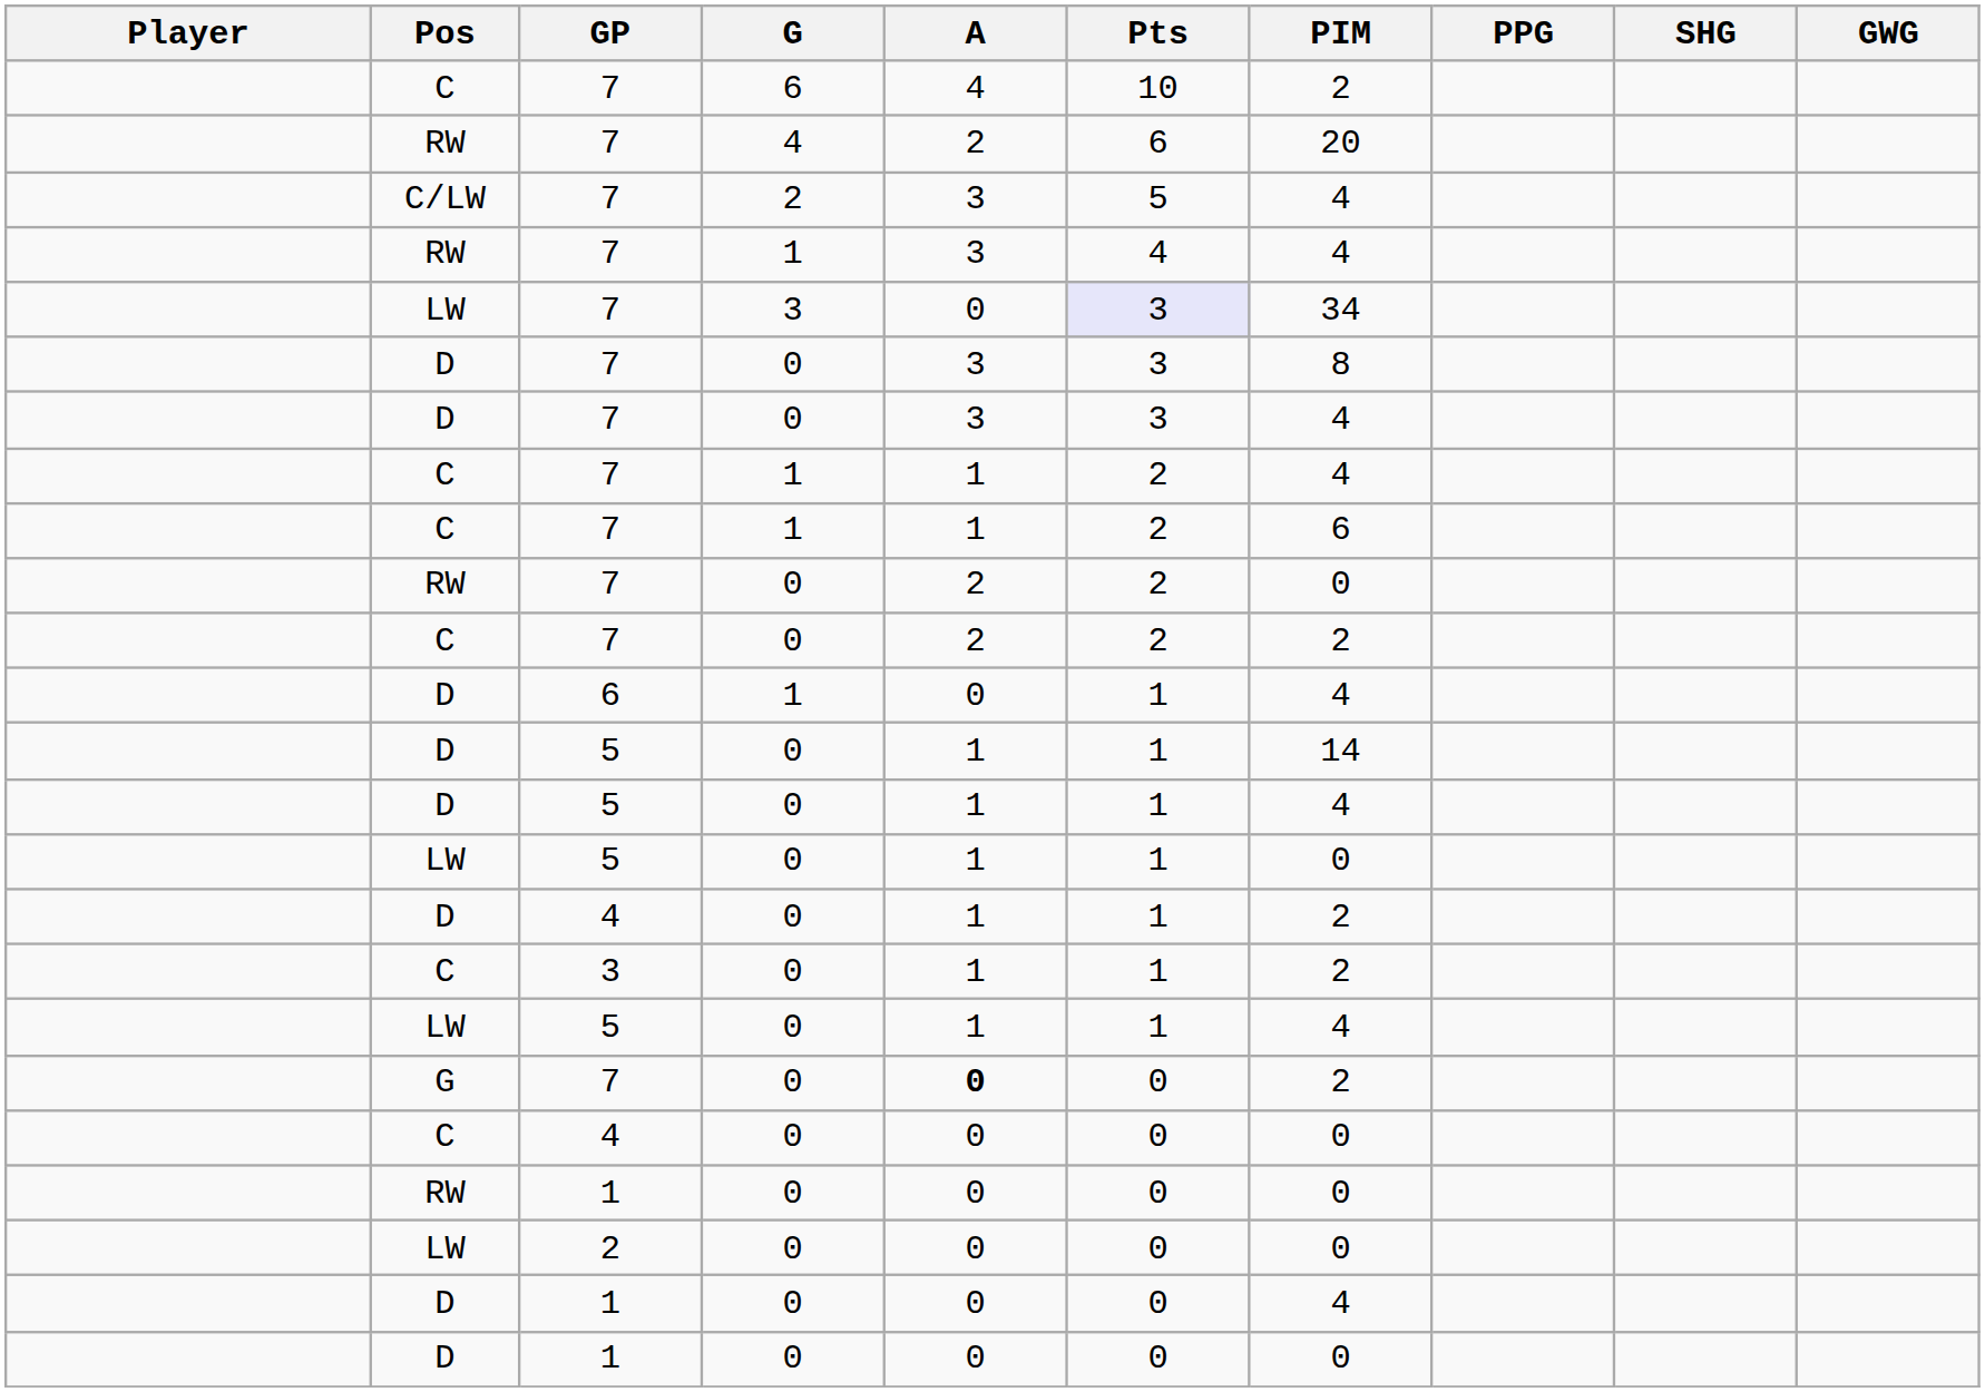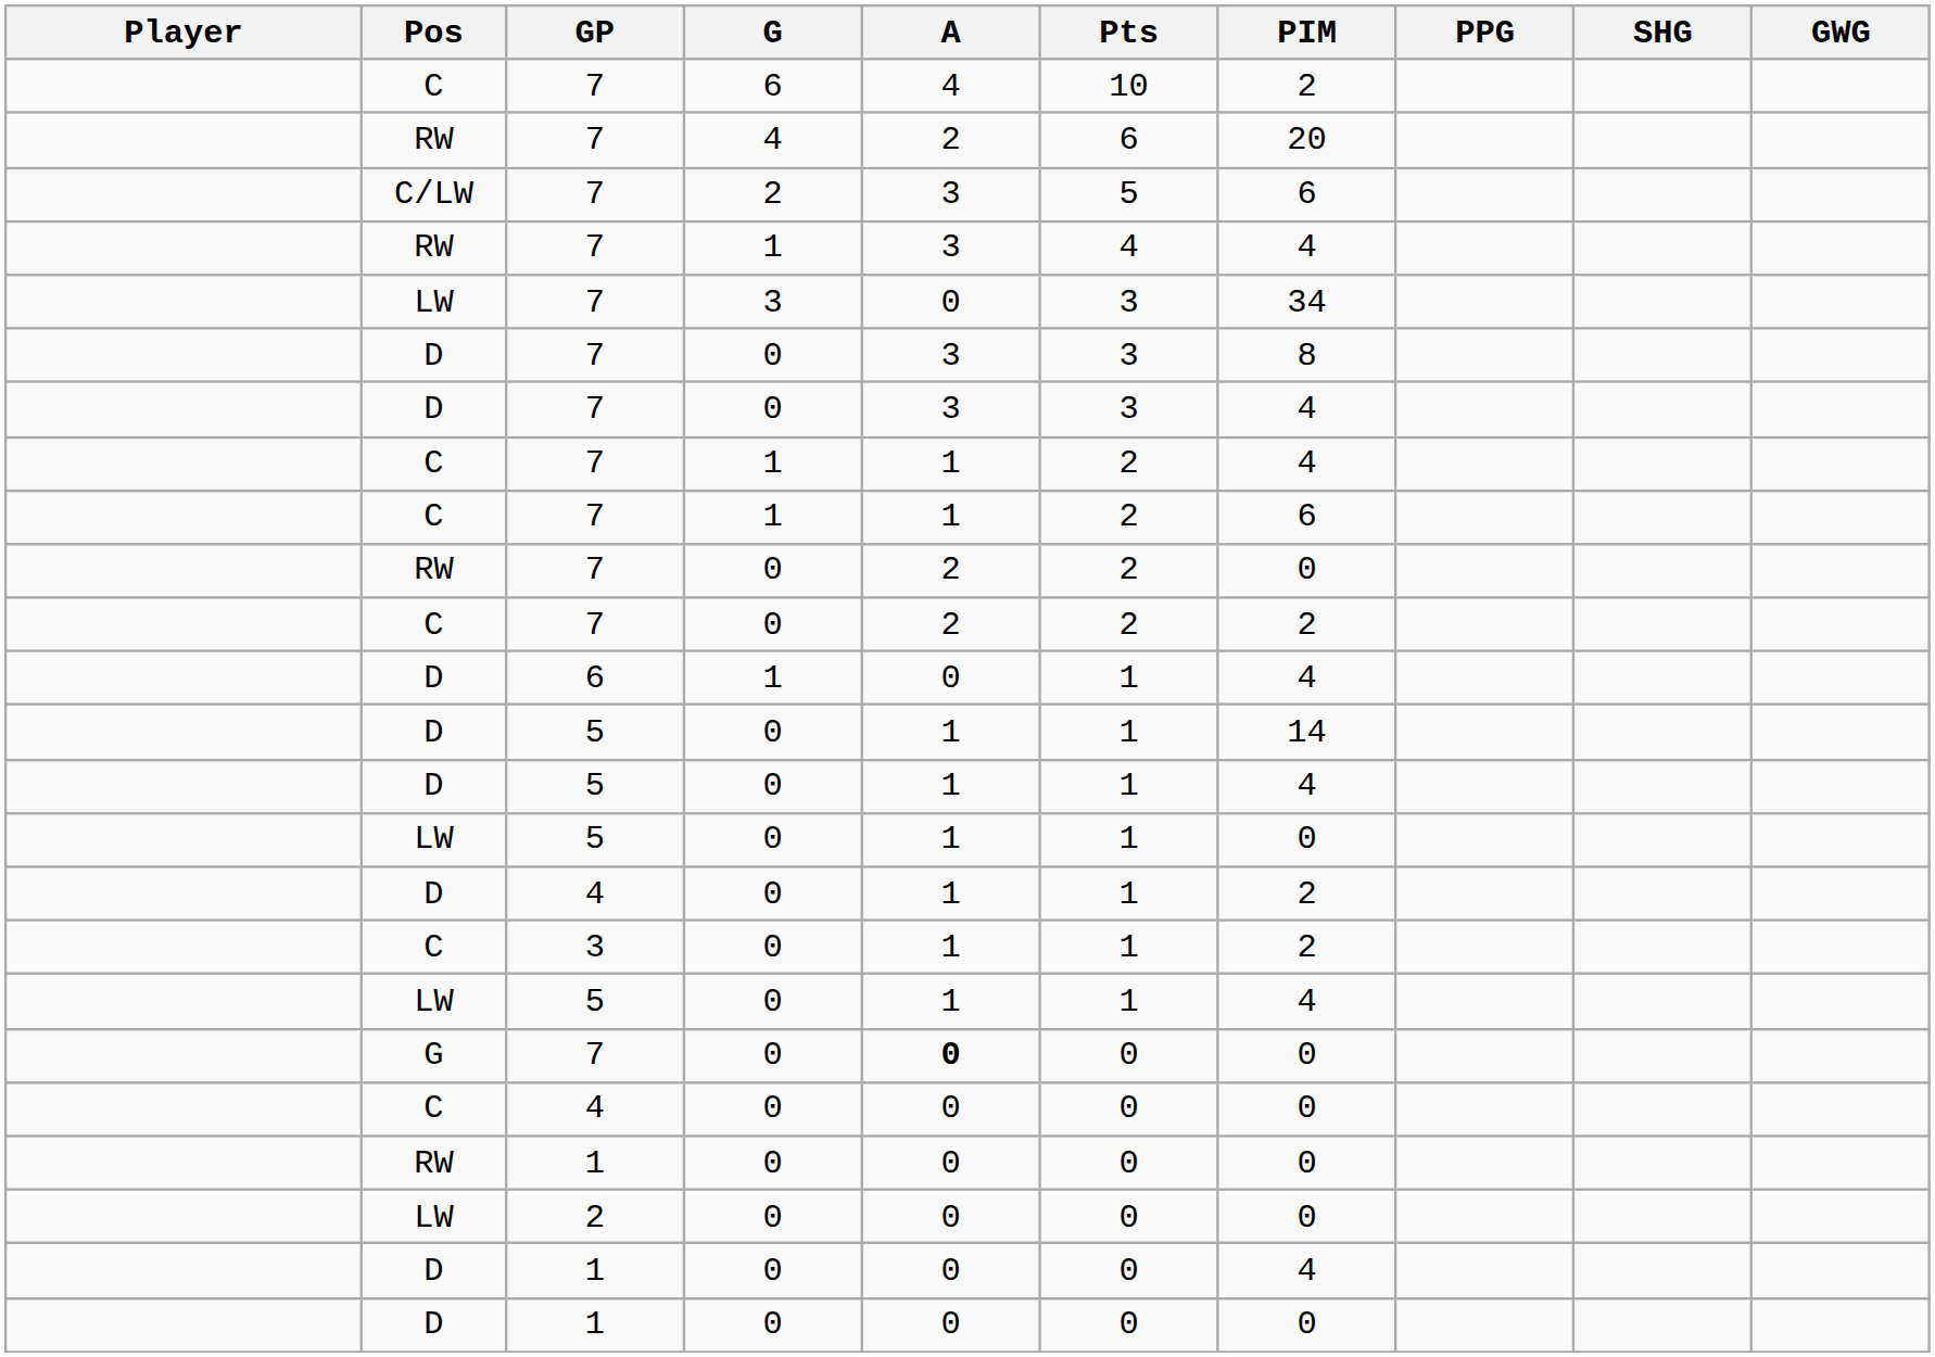 <table class="wikitable sortable" width="60%">
 <tr ALIGN="center">
 <th bgcolor="#DDDDFF" width="10%">Player</th>
 <th bgcolor="#DDDDFF" width="3%" title="Position">Pos</th>
 <th bgcolor="#DDDDFF" width="5%" title="Games played">GP</th>
 <th bgcolor="#DDDDFF" width="5%" title="Goals">G</th>
 <th bgcolor="#DDDDFF" width="5%" title="Assists">A</th>
 <th bgcolor="#DDDDFF" width="5%" title="Points">Pts</th>
 <th bgcolor="#DDDDFF" width="5%" title="Penalties in Minutes">PIM</th>
 <th bgcolor="#DDDDFF" width="5%" title="Power Play Goals">PPG</th>
 <th bgcolor="#DDDDFF" width="5%" title="Short-handed Goals">SHG</th>
 <th bgcolor="#DDDDFF" width="5%" title="Game-winning Goals">GWG</th>
 </tr>
 <tr align="center">
 <td align="right"></td>
 <td>C</td>
 <td>7</td>
 <td>6</td>
 <td>4</td>
 <td>10</td>
 <td>2</td>
 <td></td>
 <td></td>
 <td></td>
 </tr>
 <tr align="center">
 <td align="right"></td>
 <td>RW</td>
 <td>7</td>
 <td>4</td>
 <td>2</td>
 <td>6</td>
 <td>20</td>
 <td></td>
 <td></td>
 <td></td>
 </tr>
 <tr align="center">
 <td align="right"></td>
 <td>C/LW</td>
 <td>7</td>
 <td>2</td>
 <td>3</td>
 <td>5</td>
-<td>4</td>
+<td>6</td>
 <td></td>
 <td></td>
 <td></td>
 </tr>
 <tr align="center">
 <td align="right"></td>
 <td>RW</td>
 <td>7</td>
 <td>1</td>
 <td>3</td>
 <td>4</td>
 <td>4</td>
 <td></td>
 <td></td>
 <td></td>
 </tr>
 <tr align="center">
 <td align="right"></td>
 <td>LW</td>
 <td>7</td>
 <td>3</td>
 <td>0</td>
-<td style="background: lavender;">3</td>
+<td>3</td>
 <td>34</td>
 <td></td>
 <td></td>
 <td></td>
 </tr>
 <tr align="center">
 <td align="right"></td>
 <td>D</td>
 <td>7</td>
 <td>0</td>
 <td>3</td>
 <td>3</td>
 <td>8</td>
 <td></td>
 <td></td>
 <td></td>
 </tr>
 <tr align="center">
 <td align="right"></td>
 <td>D</td>
 <td>7</td>
 <td>0</td>
 <td>3</td>
 <td>3</td>
 <td>4</td>
 <td></td>
 <td></td>
 <td></td>
 </tr>
 <tr align="center">
 <td align="right"></td>
 <td>C</td>
 <td>7</td>
 <td>1</td>
 <td>1</td>
 <td>2</td>
 <td>4</td>
 <td></td>
 <td></td>
 <td></td>
 </tr>
 <tr align="center">
 <td align="right"></td>
 <td>C</td>
 <td>7</td>
 <td>1</td>
 <td>1</td>
 <td>2</td>
 <td>6</td>
 <td></td>
 <td></td>
 <td></td>
 </tr>
 <tr align="center">
 <td align="right"></td>
 <td>RW</td>
 <td>7</td>
 <td>0</td>
 <td>2</td>
 <td>2</td>
 <td>0</td>
 <td></td>
 <td></td>
 <td></td>
 </tr>
 <tr align="center">
 <td align="right"></td>
 <td>C</td>
 <td>7</td>
 <td>0</td>
 <td>2</td>
 <td>2</td>
 <td>2</td>
 <td></td>
 <td></td>
 <td></td>
 </tr>
 <tr align="center">
 <td align="right"></td>
 <td>D</td>
 <td>6</td>
 <td>1</td>
 <td>0</td>
 <td>1</td>
 <td>4</td>
 <td></td>
 <td></td>
 <td></td>
 </tr>
 <tr align="center">
 <td align="right"></td>
 <td>D</td>
 <td>5</td>
 <td>0</td>
 <td>1</td>
 <td>1</td>
 <td>14</td>
 <td></td>
 <td></td>
 <td></td>
 </tr>
 <tr align="center">
 <td align="right"></td>
 <td>D</td>
 <td>5</td>
 <td>0</td>
 <td>1</td>
 <td>1</td>
 <td>4</td>
 <td></td>
 <td></td>
 <td></td>
 </tr>
 <tr align="center">
 <td align="right"></td>
 <td>LW</td>
 <td>5</td>
 <td>0</td>
 <td>1</td>
 <td>1</td>
 <td>0</td>
 <td></td>
 <td></td>
 <td></td>
 </tr>
 <tr align="center">
 <td align="right"></td>
 <td>D</td>
 <td>4</td>
 <td>0</td>
 <td>1</td>
 <td>1</td>
 <td>2</td>
 <td></td>
 <td></td>
 <td></td>
 </tr>
 <tr align="center">
 <td align="right"></td>
 <td>C</td>
 <td>3</td>
 <td>0</td>
 <td>1</td>
 <td>1</td>
 <td>2</td>
 <td></td>
 <td></td>
 <td></td>
 </tr>
 <tr align="center">
 <td align="right"></td>
 <td>LW</td>
 <td>5</td>
 <td>0</td>
 <td>1</td>
 <td>1</td>
 <td>4</td>
 <td></td>
 <td></td>
 <td></td>
 </tr>
 <tr align="center">
 <td align="right"></td>
 <td>G</td>
 <td>7</td>
 <td>0</td>
 <td><strong>0</strong></td>
 <td>0</td>
-<td>2</td>
+<td>0</td>
 <td></td>
 <td></td>
 <td></td>
 </tr>
 <tr align="center">
 <td align="right"></td>
 <td>C</td>
 <td>4</td>
 <td>0</td>
 <td>0</td>
 <td>0</td>
 <td>0</td>
 <td></td>
 <td></td>
 <td></td>
 </tr>
 <tr align="center">
 <td align="right"></td>
 <td>RW</td>
 <td>1</td>
 <td>0</td>
 <td>0</td>
 <td>0</td>
 <td>0</td>
 <td></td>
 <td></td>
 <td></td>
 </tr>
 <tr align="center">
 <td align="right"></td>
 <td>LW</td>
 <td>2</td>
 <td>0</td>
 <td>0</td>
 <td>0</td>
 <td>0</td>
 <td></td>
 <td></td>
 <td></td>
 </tr>
 <tr align="center">
 <td align="right"></td>
 <td>D</td>
 <td>1</td>
 <td>0</td>
 <td>0</td>
 <td>0</td>
 <td>4</td>
 <td></td>
 <td></td>
 <td></td>
 </tr>
 <tr align="center">
 <td align="right"></td>
 <td>D</td>
 <td>1</td>
 <td>0</td>
 <td>0</td>
 <td>0</td>
 <td>0</td>
 <td></td>
 <td></td>
 <td></td>
 </tr>
 </table>
